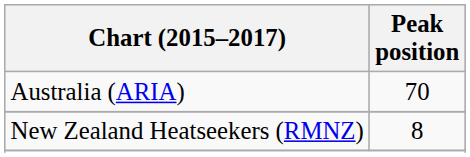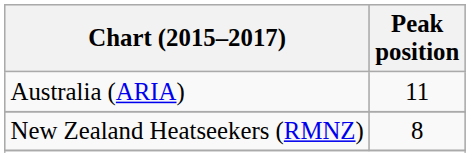 <table class="wikitable sortable">
 <tr>
 <th>Chart (2015–2017)</th>
 <th>Peak<br>position</th>
 </tr>
 <tr>
 <td>Australia (<a href='#'>ARIA</a>)</td>
-<td style="text-align:center;">70</td>
+<td style="text-align:center;">11</td>
 </tr>
 <tr>
 </tr>
 <tr>
 <td>New Zealand Heatseekers (<a href='#'>RMNZ</a>)</td>
 <td style="text-align:center;">8</td>
 </tr>
 <tr>
 </tr>
 <tr>
 </tr>
 <tr>
 </tr>
 </table>
